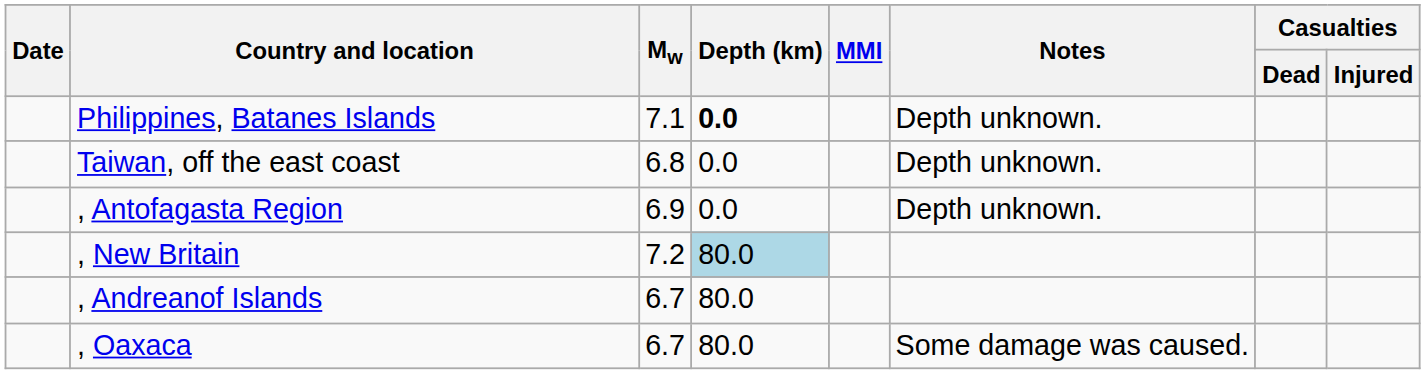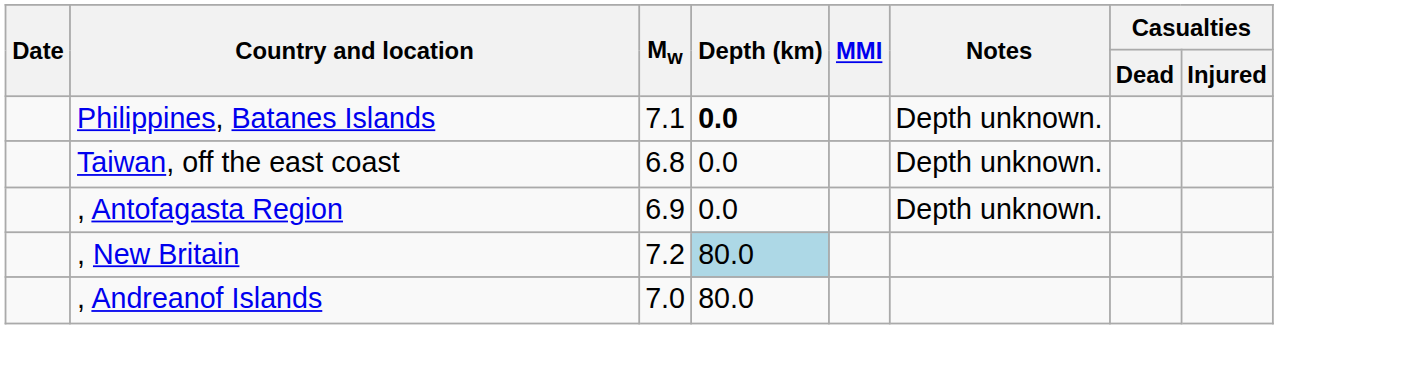 <table class="wikitable sortable sort-under" style="border:1px black; margin-left:1em;">
 <tr>
 <th rowspan="2"><small>Date</small></th>
 <th rowspan="2" style="width: 310px"><small>Country and location</small></th>
 <th rowspan="2"><small>M<sub>w</sub></small></th>
 <th rowspan="2"><small>Depth (km)</small></th>
 <th rowspan="2"><small><a href='#'>MMI</a></small></th>
 <th rowspan="2" class="unsortable"><small>Notes</small></th>
 <th colspan="2"><small>Casualties</small></th>
 </tr>
 <tr>
 <th><small>Dead</small></th>
 <th><small>Injured</small></th>
 </tr>
 <tr>
 <td></td>
 <td> <a href='#'>Philippines</a>, <a href='#'>Batanes Islands</a></td>
 <td>7.1</td>
 <td><strong>0.0</strong></td>
 <td></td>
 <td>Depth unknown.</td>
 <td></td>
 <td></td>
 </tr>
 <tr>
 <td></td>
 <td> <a href='#'>Taiwan</a>, off the east coast</td>
 <td>6.8</td>
 <td>0.0</td>
 <td></td>
 <td>Depth unknown.</td>
 <td></td>
 <td></td>
 </tr>
 <tr>
 <td></td>
 <td>, <a href='#'>Antofagasta Region</a></td>
 <td>6.9</td>
 <td>0.0</td>
 <td></td>
 <td>Depth unknown.</td>
 <td></td>
 <td></td>
 </tr>
 <tr>
 <td></td>
 <td>, <a href='#'>New Britain</a></td>
 <td>7.2</td>
 <td style="background: lightblue;">80.0</td>
 <td></td>
 <td></td>
 <td></td>
 <td></td>
 </tr>
 <tr>
 <td></td>
 <td>, <a href='#'>Andreanof Islands</a></td>
-<td>6.7</td>
+<td>7.0</td>
 <td>80.0</td>
 <td></td>
 <td></td>
 <td></td>
 <td></td>
 </tr>
-<tr>
-<td></td>
-<td>, <a href='#'>Oaxaca</a></td>
-<td>6.7</td>
-<td>80.0</td>
-<td></td>
-<td>Some damage was caused.</td>
-<td></td>
-<td></td>
-</tr>
 </table>
